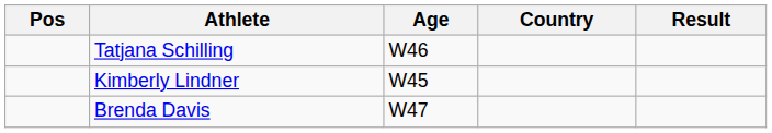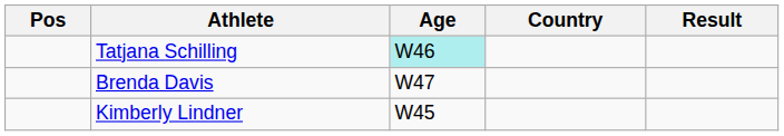 <table class="wikitable"  style="text-align:center; width:50%;">
 <tr>
 <th>Pos</th>
 <th>Athlete</th>
 <th>Age</th>
 <th>Country</th>
 <th>Result</th>
 </tr>
 <tr>
 <td align=center></td>
 <td align=left><a href='#'>Tatjana Schilling</a></td>
-<td align=left>W46</td>
+<td align=left style="background: paleturquoise;">W46</td>
+<td align=left></td>
+<td></td>
+</tr>
+<tr>
+<td align=center></td>
+<td align=left><a href='#'>Brenda Davis</a></td>
+<td align=left>W47</td>
 <td align=left></td>
 <td></td>
 </tr>
 <tr>
 <td align=center></td>
 <td align=left><a href='#'>Kimberly Lindner</a></td>
 <td align=left>W45</td>
 <td align=left></td>
 <td></td>
 </tr>
-<tr>
-<td align=center></td>
-<td align=left><a href='#'>Brenda Davis</a></td>
-<td align=left>W47</td>
-<td align=left></td>
-<td></td>
-</tr>
 </table>
